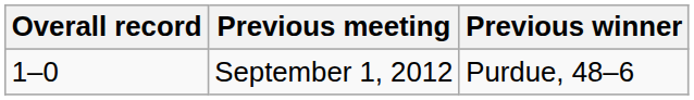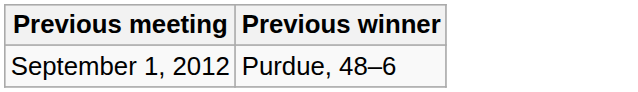 <table class="wikitable">
 <tr>
-<th>Overall record</th>
 <th>Previous meeting</th>
 <th>Previous winner</th>
 </tr>
 <tr>
-<td>1–0</td>
 <td>September 1, 2012</td>
 <td>Purdue, 48–6</td>
 </tr>
 </table>
